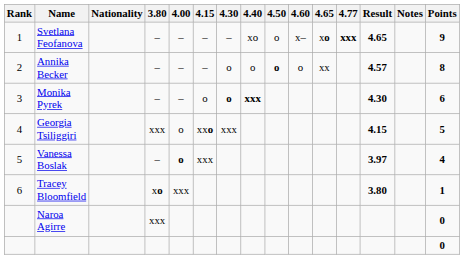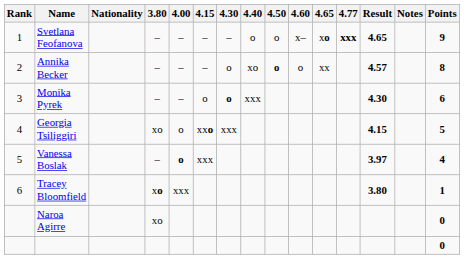 <table class="wikitable sortable" style="text-align:center;font-size:95%">
 <tr>
 <th>Rank</th>
 <th>Name</th>
 <th>Nationality</th>
 <th>3.80</th>
 <th>4.00</th>
 <th>4.15</th>
 <th>4.30</th>
 <th>4.40</th>
 <th>4.50</th>
 <th>4.60</th>
 <th>4.65</th>
 <th>4.77</th>
 <th>Result</th>
 <th>Notes</th>
 <th>Points</th>
 </tr>
 <tr>
 <td>1</td>
 <td align=left><a href='#'>Svetlana Feofanova</a></td>
 <td align=left></td>
 <td>–</td>
 <td>–</td>
 <td>–</td>
 <td>–</td>
-<td>xo</td>
+<td>o</td>
 <td>o</td>
 <td>x–</td>
 <td>x<strong>o</strong></td>
 <td><strong>xxx</strong></td>
 <td><strong>4.65</strong></td>
 <td></td>
 <td><strong>9</strong></td>
 </tr>
 <tr>
 <td>2</td>
 <td align=left><a href='#'>Annika Becker</a></td>
 <td align=left></td>
 <td>–</td>
 <td>–</td>
 <td>–</td>
 <td>o</td>
-<td>o</td>
+<td>xo</td>
 <td><strong>o</strong></td>
 <td>o</td>
 <td>xx</td>
 <td></td>
 <td><strong>4.57</strong></td>
 <td></td>
 <td><strong>8</strong></td>
 </tr>
 <tr>
 <td>3</td>
 <td align=left><a href='#'>Monika Pyrek</a></td>
 <td align=left></td>
 <td>–</td>
 <td>–</td>
 <td>o</td>
 <td><strong>o</strong></td>
-<td><strong>xxx</strong></td>
+<td>xxx</td>
 <td></td>
 <td></td>
 <td></td>
 <td></td>
 <td><strong>4.30</strong></td>
 <td></td>
 <td><strong>6</strong></td>
 </tr>
 <tr>
 <td>4</td>
 <td align=left><a href='#'>Georgia Tsiliggiri</a></td>
 <td align=left></td>
-<td>xxx</td>
+<td>xo</td>
 <td>o</td>
 <td>xx<strong>o</strong></td>
 <td>xxx</td>
 <td></td>
 <td></td>
 <td></td>
 <td></td>
 <td></td>
 <td><strong>4.15</strong></td>
 <td></td>
 <td><strong>5</strong></td>
 </tr>
 <tr>
 <td>5</td>
 <td align=left><a href='#'>Vanessa Boslak</a></td>
 <td align=left></td>
 <td>–</td>
 <td><strong>o</strong></td>
 <td>xxx</td>
 <td></td>
 <td></td>
 <td></td>
 <td></td>
 <td></td>
 <td></td>
 <td><strong>3.97</strong></td>
 <td></td>
 <td><strong>4</strong></td>
 </tr>
 <tr>
 <td>6</td>
 <td align=left><a href='#'>Tracey Bloomfield</a></td>
 <td align=left></td>
 <td>x<strong>o</strong></td>
 <td>xxx</td>
 <td></td>
 <td></td>
 <td></td>
 <td></td>
 <td></td>
 <td></td>
 <td></td>
 <td><strong>3.80</strong></td>
 <td></td>
 <td><strong>1</strong></td>
 </tr>
 <tr>
 <td></td>
 <td align=left><a href='#'>Naroa Agirre</a></td>
 <td align=left></td>
-<td>xxx</td>
+<td>xo</td>
 <td></td>
 <td></td>
 <td></td>
 <td></td>
 <td></td>
 <td></td>
 <td></td>
 <td></td>
 <td><strong></strong></td>
 <td></td>
 <td><strong>0</strong></td>
 </tr>
 <tr>
 <td></td>
 <td align=left></td>
 <td align=left></td>
 <td></td>
 <td></td>
 <td></td>
 <td></td>
 <td></td>
 <td></td>
 <td></td>
 <td></td>
 <td></td>
 <td><strong></strong></td>
 <td></td>
 <td><strong>0</strong></td>
 </tr>
 </table>
